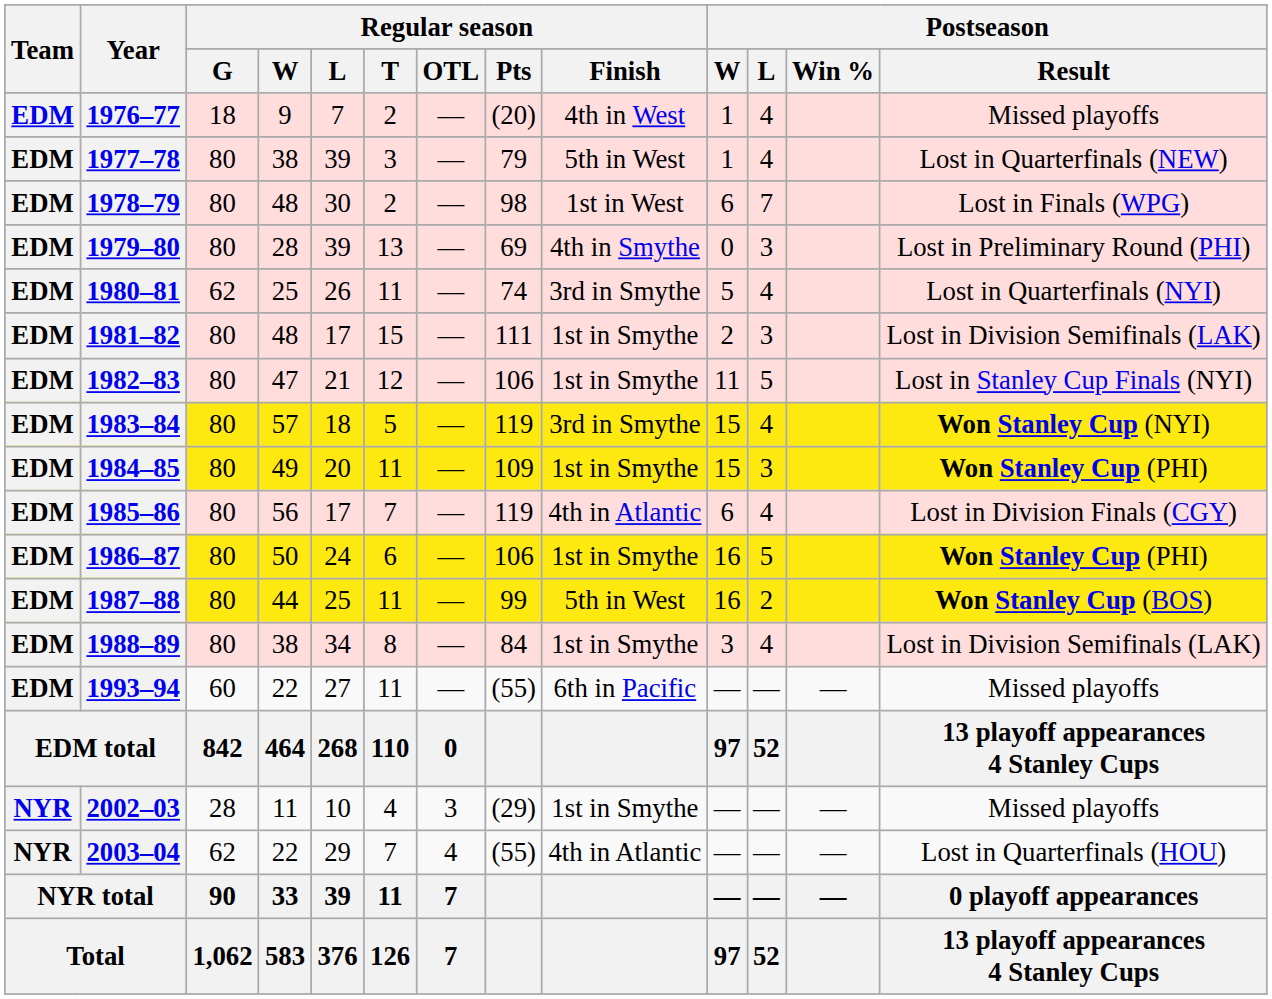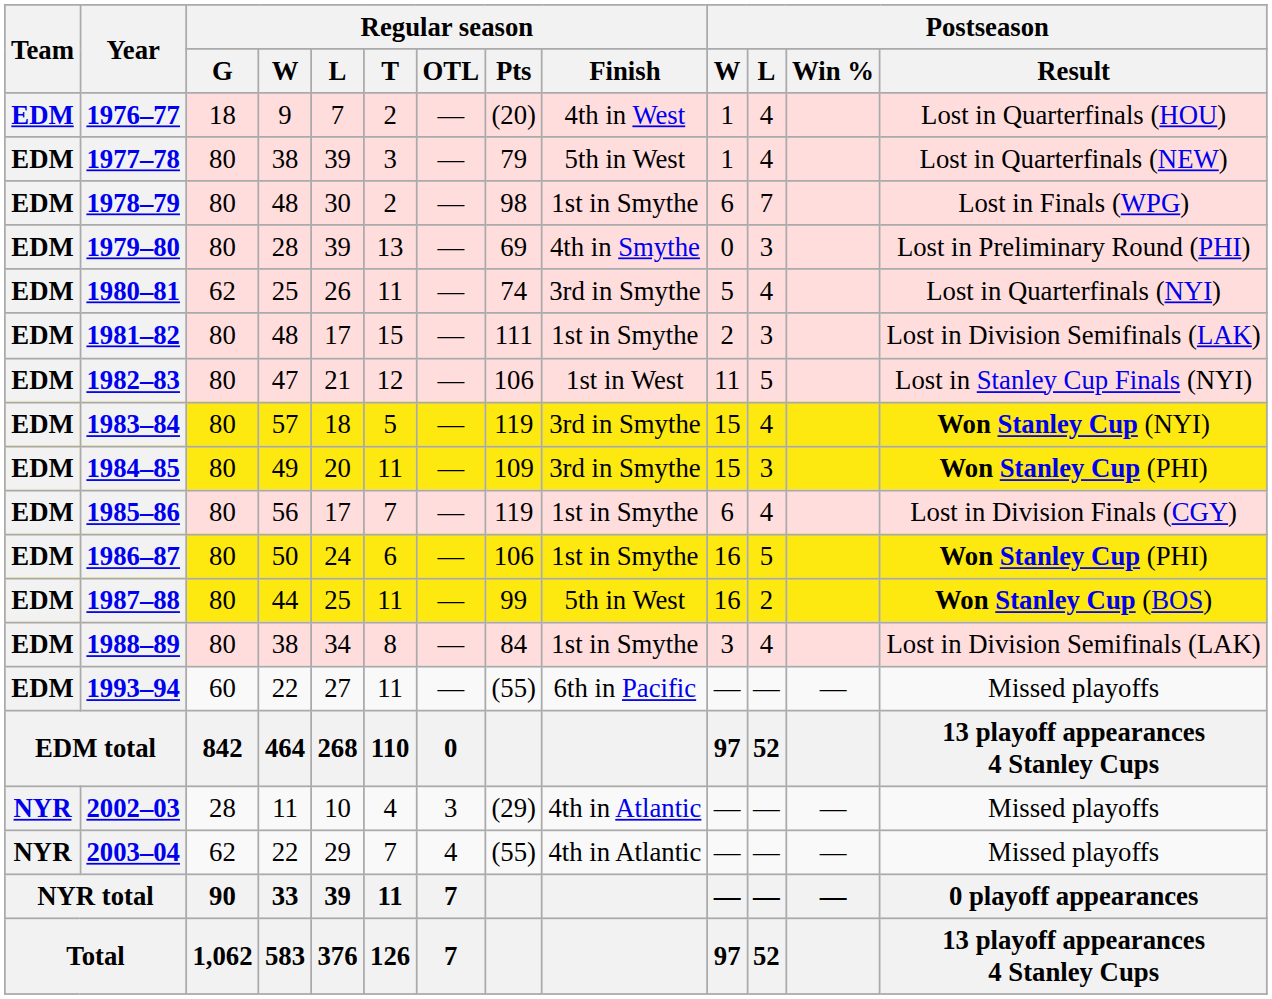 <table class="wikitable" style="font-size:95%; text-align:center;">
 <tr>
 <th rowspan="2">Team</th>
 <th rowspan="2">Year</th>
 <th colspan="7">Regular season</th>
 <th colspan="4">Postseason</th>
 </tr>
 <tr>
 <th>G</th>
 <th>W</th>
 <th>L</th>
 <th>T</th>
 <th>OTL</th>
 <th>Pts</th>
 <th>Finish</th>
 <th>W</th>
 <th>L</th>
 <th>Win %</th>
 <th>Result</th>
 </tr>
 <tr style="background:#fdd;">
 <th><a href='#'>EDM</a></th>
 <th><a href='#'>1976–77</a></th>
 <td>18</td>
 <td>9</td>
 <td>7</td>
 <td>2</td>
 <td>—</td>
 <td>(20)</td>
 <td>4th in <a href='#'>West</a></td>
 <td>1</td>
 <td>4</td>
 <td></td>
-<td>Missed playoffs</td>
+<td>Lost in Quarterfinals (<a href='#'>HOU</a>)</td>
 </tr>
 <tr style="background:#fdd;">
 <th>EDM</th>
 <th><a href='#'>1977–78</a></th>
 <td>80</td>
 <td>38</td>
 <td>39</td>
 <td>3</td>
 <td>—</td>
 <td>79</td>
 <td>5th in West</td>
 <td>1</td>
 <td>4</td>
 <td></td>
 <td>Lost in Quarterfinals (<a href='#'>NEW</a>)</td>
 </tr>
 <tr style="background:#fdd;">
 <th>EDM</th>
 <th><a href='#'>1978–79</a></th>
 <td>80</td>
 <td>48</td>
 <td>30</td>
 <td>2</td>
 <td>—</td>
 <td>98</td>
-<td>1st in West</td>
+<td>1st in Smythe</td>
 <td>6</td>
 <td>7</td>
 <td></td>
 <td>Lost in Finals (<a href='#'>WPG</a>)</td>
 </tr>
 <tr style="background:#fdd;">
 <th>EDM</th>
 <th><a href='#'>1979–80</a></th>
 <td>80</td>
 <td>28</td>
 <td>39</td>
 <td>13</td>
 <td>—</td>
 <td>69</td>
 <td>4th in <a href='#'>Smythe</a></td>
 <td>0</td>
 <td>3</td>
 <td></td>
 <td>Lost in Preliminary Round (<a href='#'>PHI</a>)</td>
 </tr>
 <tr style="background:#fdd;">
 <th>EDM</th>
 <th><a href='#'>1980–81</a></th>
 <td>62</td>
 <td>25</td>
 <td>26</td>
 <td>11</td>
 <td>—</td>
 <td>74</td>
 <td>3rd in Smythe</td>
 <td>5</td>
 <td>4</td>
 <td></td>
 <td>Lost in Quarterfinals (<a href='#'>NYI</a>)</td>
 </tr>
 <tr style="background:#fdd;">
 <th>EDM</th>
 <th><a href='#'>1981–82</a></th>
 <td>80</td>
 <td>48</td>
 <td>17</td>
 <td>15</td>
 <td>—</td>
 <td>111</td>
 <td>1st in Smythe</td>
 <td>2</td>
 <td>3</td>
 <td></td>
 <td>Lost in Division Semifinals (<a href='#'>LAK</a>)</td>
 </tr>
 <tr style="background:#fdd;">
 <th>EDM</th>
 <th><a href='#'>1982–83</a></th>
 <td>80</td>
 <td>47</td>
 <td>21</td>
 <td>12</td>
 <td>—</td>
 <td>106</td>
-<td>1st in Smythe</td>
+<td>1st in West</td>
 <td>11</td>
 <td>5</td>
 <td></td>
 <td>Lost in <a href='#'>Stanley Cup Finals</a> (NYI)</td>
 </tr>
 <tr style="background:#fde910;">
 <th>EDM</th>
 <th><a href='#'>1983–84</a></th>
 <td>80</td>
 <td>57</td>
 <td>18</td>
 <td>5</td>
 <td>—</td>
 <td>119</td>
 <td>3rd in Smythe</td>
 <td>15</td>
 <td>4</td>
 <td></td>
 <td><strong>Won <a href='#'>Stanley Cup</a></strong> (NYI)</td>
 </tr>
 <tr style="background:#fde910;">
 <th>EDM</th>
 <th><a href='#'>1984–85</a></th>
 <td>80</td>
 <td>49</td>
 <td>20</td>
 <td>11</td>
 <td>—</td>
 <td>109</td>
-<td>1st in Smythe</td>
+<td>3rd in Smythe</td>
 <td>15</td>
 <td>3</td>
 <td></td>
 <td><strong>Won <a href='#'>Stanley Cup</a></strong> (PHI)</td>
 </tr>
 <tr style="background:#fdd;">
 <th>EDM</th>
 <th><a href='#'>1985–86</a></th>
 <td>80</td>
 <td>56</td>
 <td>17</td>
 <td>7</td>
 <td>—</td>
 <td>119</td>
-<td>4th in <a href='#'>Atlantic</a></td>
+<td>1st in Smythe</td>
 <td>6</td>
 <td>4</td>
 <td></td>
 <td>Lost in Division Finals (<a href='#'>CGY</a>)</td>
 </tr>
 <tr style="background:#fde910;">
 <th>EDM</th>
 <th><a href='#'>1986–87</a></th>
 <td>80</td>
 <td>50</td>
 <td>24</td>
 <td>6</td>
 <td>—</td>
 <td>106</td>
 <td>1st in Smythe</td>
 <td>16</td>
 <td>5</td>
 <td></td>
 <td><strong>Won <a href='#'>Stanley Cup</a></strong> (PHI)</td>
 </tr>
 <tr style="background:#fde910;">
 <th>EDM</th>
 <th><a href='#'>1987–88</a></th>
 <td>80</td>
 <td>44</td>
 <td>25</td>
 <td>11</td>
 <td>—</td>
 <td>99</td>
 <td>5th in West</td>
 <td>16</td>
 <td>2</td>
 <td></td>
 <td><strong>Won <a href='#'>Stanley Cup</a></strong> (<a href='#'>BOS</a>)</td>
 </tr>
 <tr style="background:#fdd;">
 <th>EDM</th>
 <th><a href='#'>1988–89</a></th>
 <td>80</td>
 <td>38</td>
 <td>34</td>
 <td>8</td>
 <td>—</td>
 <td>84</td>
 <td>1st in Smythe</td>
 <td>3</td>
 <td>4</td>
 <td></td>
 <td>Lost in Division Semifinals (LAK)</td>
 </tr>
 <tr>
 <th>EDM</th>
 <th><a href='#'>1993–94</a></th>
 <td>60</td>
 <td>22</td>
 <td>27</td>
 <td>11</td>
 <td>—</td>
 <td>(55)</td>
 <td>6th in <a href='#'>Pacific</a></td>
 <td>—</td>
 <td>—</td>
 <td>—</td>
 <td>Missed playoffs</td>
 </tr>
 <tr>
 <th colspan="2">EDM total</th>
 <th>842</th>
 <th>464</th>
 <th>268</th>
 <th>110</th>
 <th>0</th>
 <th> </th>
 <th> </th>
 <th>97</th>
 <th>52</th>
 <th></th>
 <th>13 playoff appearances<br>4 Stanley Cups</th>
 </tr>
 <tr>
 <th><a href='#'>NYR</a></th>
 <th><a href='#'>2002–03</a></th>
 <td>28</td>
 <td>11</td>
 <td>10</td>
 <td>4</td>
 <td>3</td>
 <td>(29)</td>
-<td>1st in Smythe</td>
+<td>4th in <a href='#'>Atlantic</a></td>
 <td>—</td>
 <td>—</td>
 <td>—</td>
 <td>Missed playoffs</td>
 </tr>
 <tr>
 <th>NYR</th>
 <th><a href='#'>2003–04</a></th>
 <td>62</td>
 <td>22</td>
 <td>29</td>
 <td>7</td>
 <td>4</td>
 <td>(55)</td>
 <td>4th in Atlantic</td>
 <td>—</td>
 <td>—</td>
 <td>—</td>
-<td>Lost in Quarterfinals (<a href='#'>HOU</a>)</td>
+<td>Missed playoffs</td>
 </tr>
 <tr>
 <th colspan="2">NYR total</th>
 <th>90</th>
 <th>33</th>
 <th>39</th>
 <th>11</th>
 <th>7</th>
 <th> </th>
 <th> </th>
 <th>—</th>
 <th>—</th>
 <th>—</th>
 <th>0 playoff appearances</th>
 </tr>
 <tr>
 <th colspan="2">Total</th>
 <th>1,062</th>
 <th>583</th>
 <th>376</th>
 <th>126</th>
 <th>7</th>
 <th> </th>
 <th> </th>
 <th>97</th>
 <th>52</th>
 <th></th>
 <th>13 playoff appearances<br>4 Stanley Cups</th>
 </tr>
 </table>
